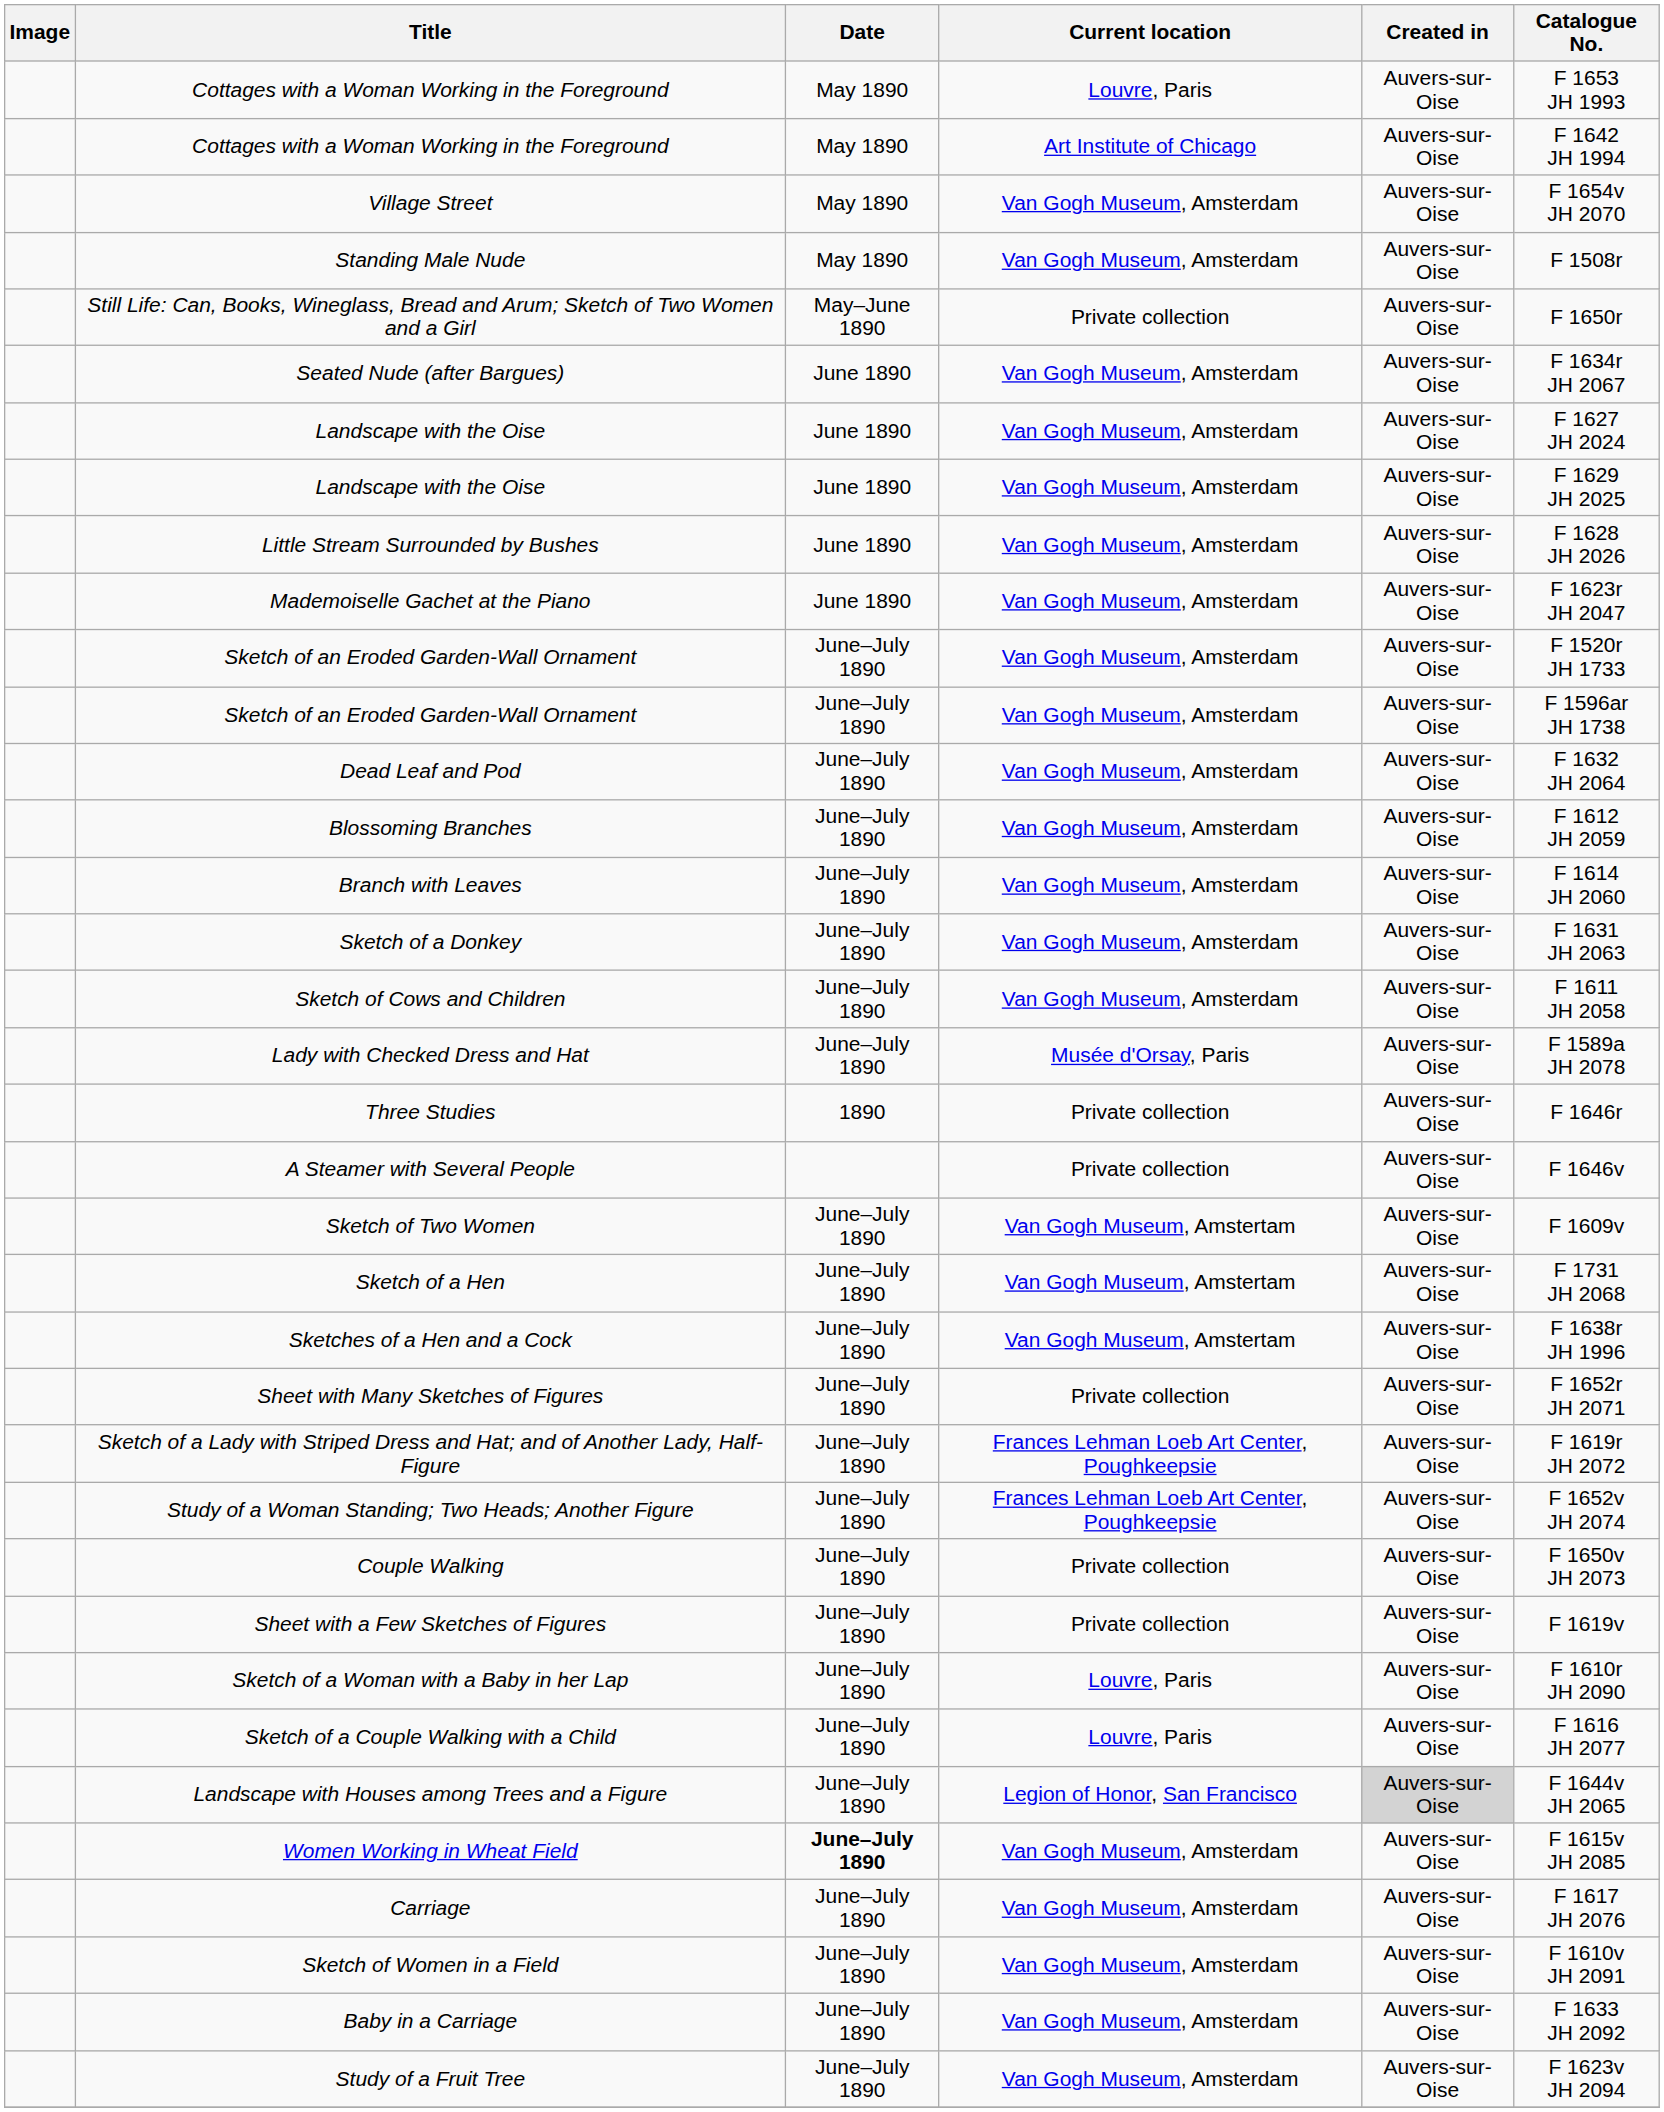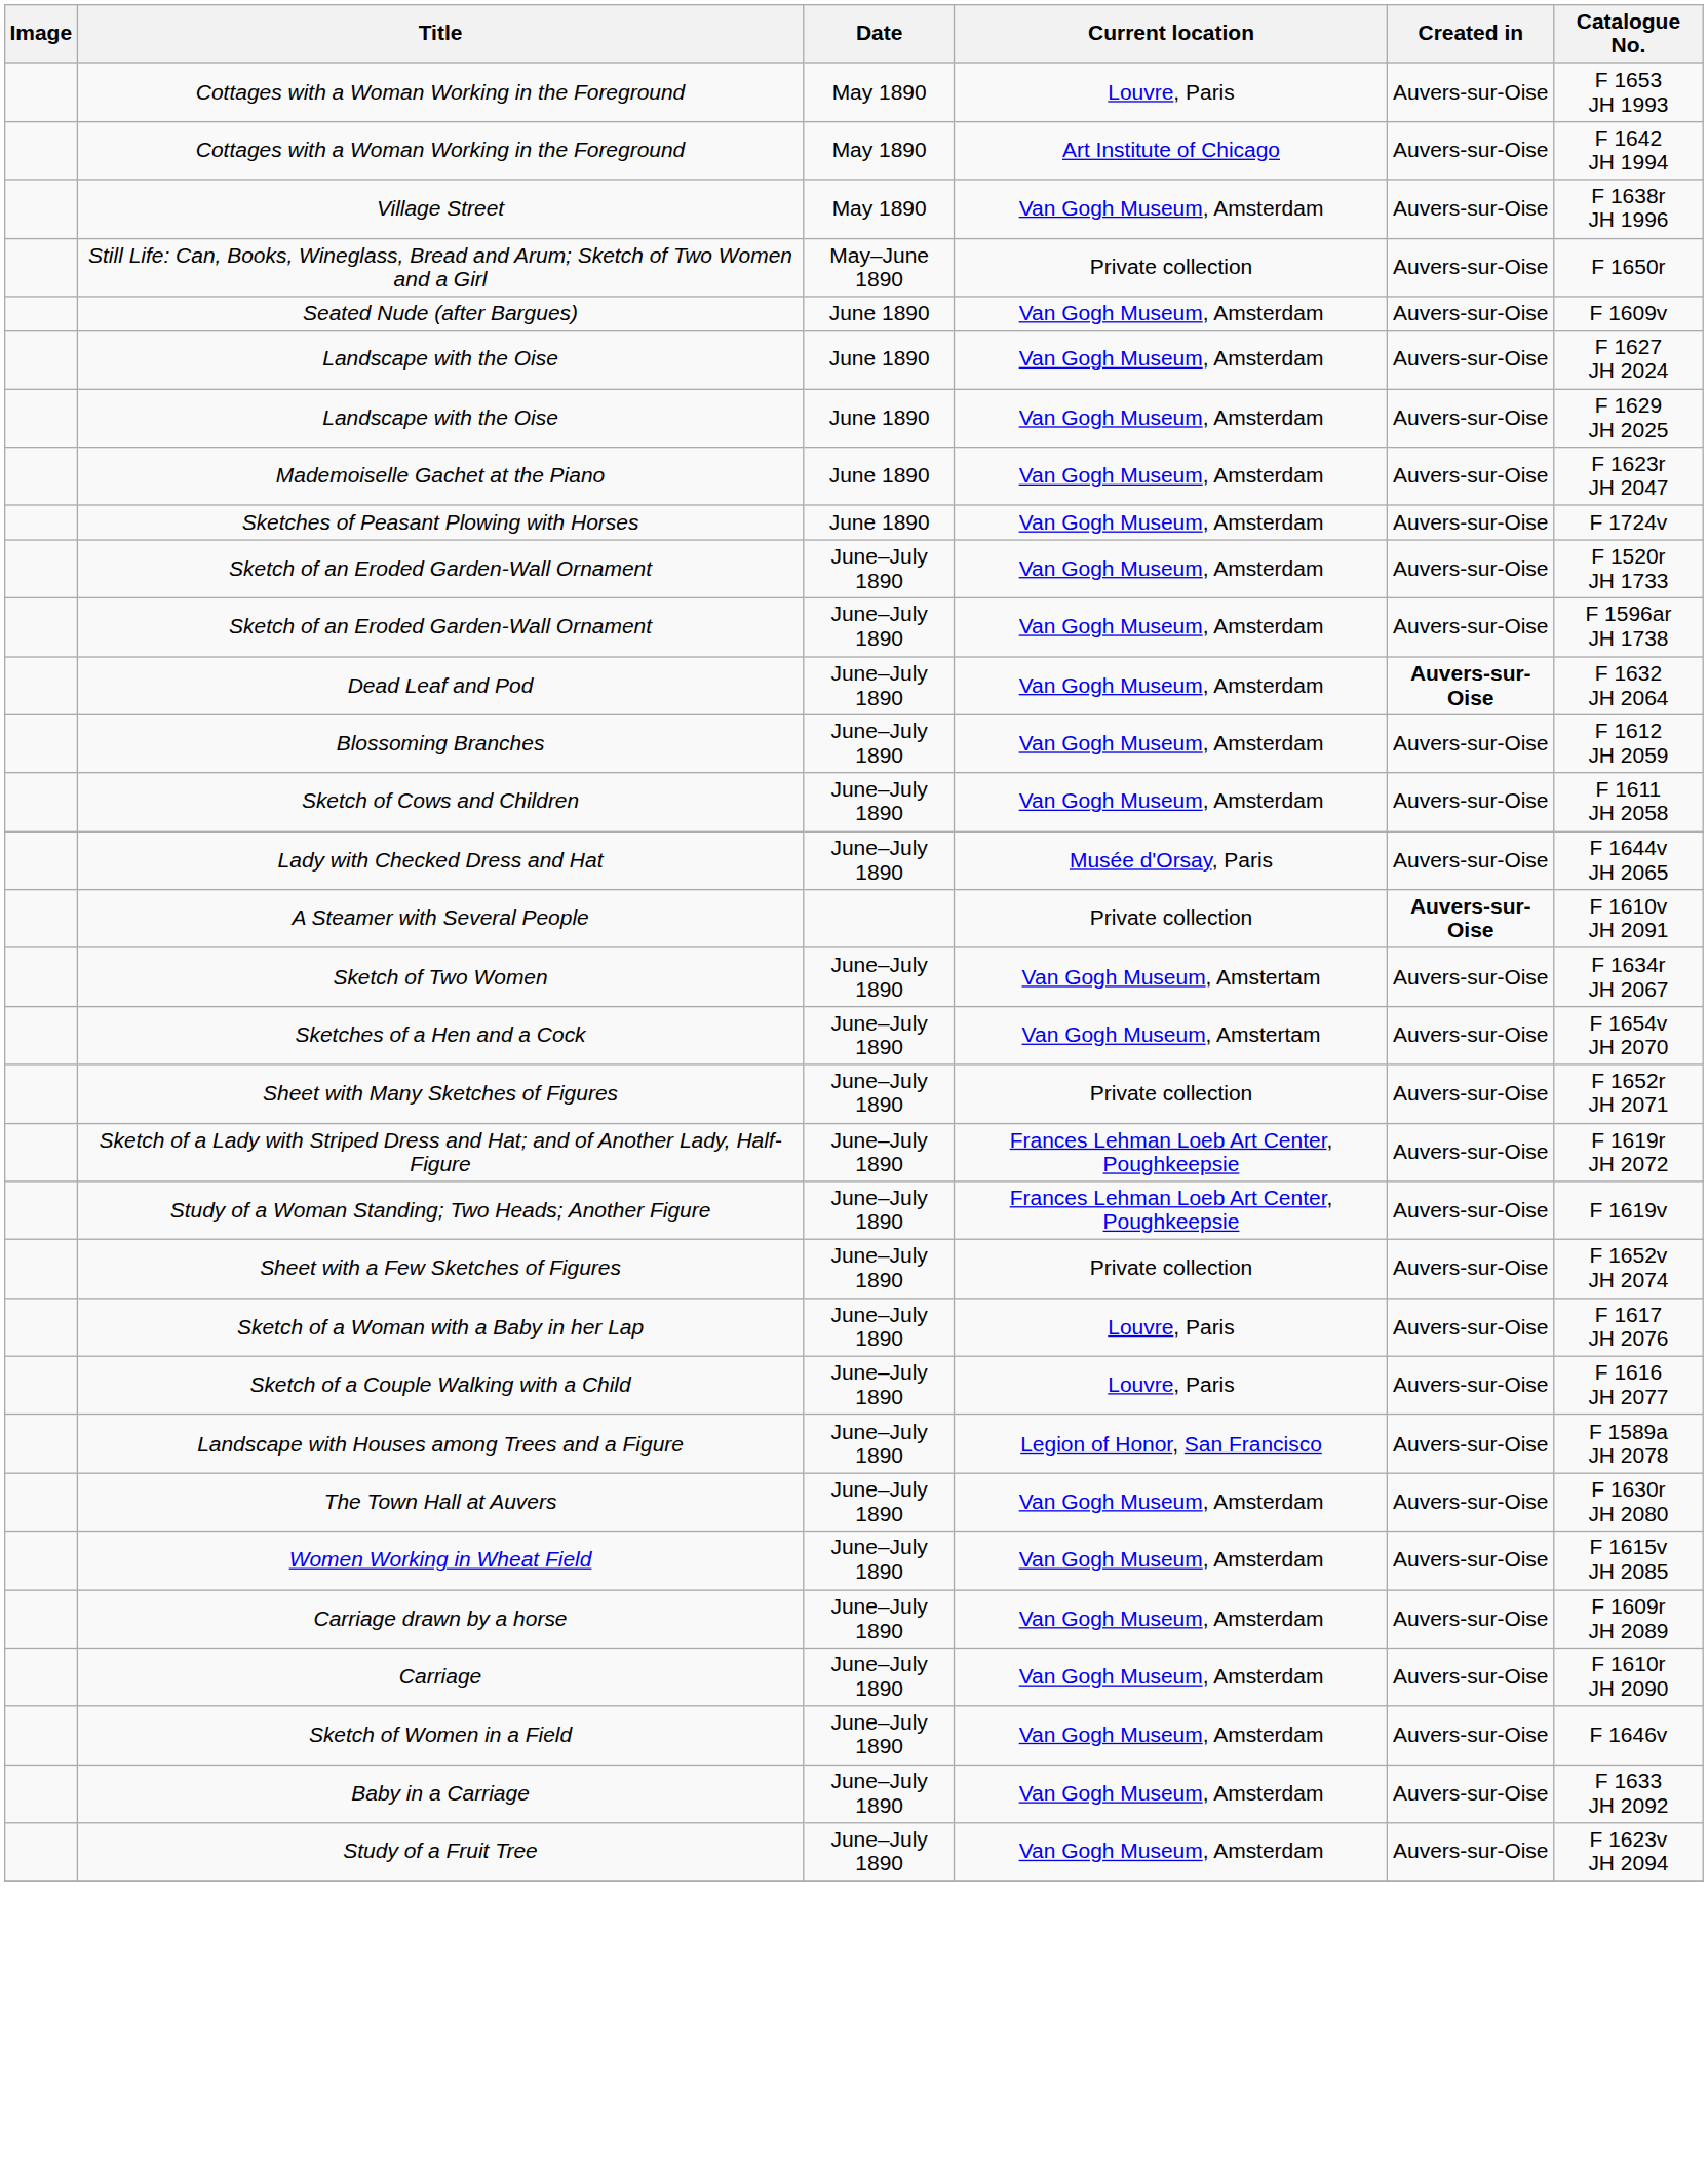 <table class="wikitable sortable" style="font-size:100%; text-align: center; width:100%">
 <tr>
 <th>Image</th>
 <th>Title</th>
 <th>Date</th>
 <th>Current location</th>
 <th>Created in</th>
 <th>Catalogue No.</th>
 </tr>
 <tr>
 <td></td>
 <td><em>Cottages with a Woman Working in the Foreground</em></td>
 <td>May 1890</td>
 <td><a href='#'>Louvre</a>, Paris</td>
 <td>Auvers-sur-Oise</td>
 <td>F 1653<br>JH 1993</td>
 </tr>
 <tr>
 <td></td>
 <td><em>Cottages with a Woman Working in the Foreground</em></td>
 <td>May 1890</td>
 <td><a href='#'>Art Institute of Chicago</a></td>
 <td>Auvers-sur-Oise</td>
 <td>F 1642<br>JH 1994</td>
 </tr>
 <tr>
 <td></td>
 <td><em>Village Street</em></td>
 <td>May 1890</td>
 <td><a href='#'>Van Gogh Museum</a>, Amsterdam</td>
 <td>Auvers-sur-Oise</td>
-<td>F 1654v<br>JH 2070</td>
-</tr>
-<tr>
-<td></td>
-<td><em>Standing Male Nude</em></td>
-<td>May 1890</td>
-<td><a href='#'>Van Gogh Museum</a>, Amsterdam</td>
-<td>Auvers-sur-Oise</td>
-<td>F 1508r</td>
+<td>F 1638r<br>JH 1996</td>
 </tr>
 <tr>
 <td></td>
 <td><em>Still Life: Can, Books, Wineglass, Bread and Arum; Sketch of Two Women and a Girl</em></td>
 <td>May–June 1890</td>
 <td>Private collection</td>
 <td>Auvers-sur-Oise</td>
 <td>F 1650r</td>
 </tr>
 <tr>
 <td></td>
 <td><em>Seated Nude (after Bargues)</em></td>
 <td>June 1890</td>
 <td><a href='#'>Van Gogh Museum</a>, Amsterdam</td>
 <td>Auvers-sur-Oise</td>
-<td>F 1634r<br>JH 2067</td>
+<td>F 1609v</td>
 </tr>
 <tr>
 <td></td>
 <td><em>Landscape with the Oise</em></td>
 <td>June 1890</td>
 <td><a href='#'>Van Gogh Museum</a>, Amsterdam</td>
 <td>Auvers-sur-Oise</td>
 <td>F 1627<br>JH 2024</td>
 </tr>
 <tr>
 <td></td>
 <td><em>Landscape with the Oise</em></td>
 <td>June 1890</td>
 <td><a href='#'>Van Gogh Museum</a>, Amsterdam</td>
 <td>Auvers-sur-Oise</td>
 <td>F 1629<br>JH 2025</td>
 </tr>
 <tr>
 <td></td>
-<td><em>Little Stream Surrounded by Bushes</em></td>
-<td>June 1890</td>
-<td><a href='#'>Van Gogh Museum</a>, Amsterdam</td>
-<td>Auvers-sur-Oise</td>
-<td>F 1628<br>JH 2026</td>
-</tr>
-<tr>
-<td></td>
 <td><em>Mademoiselle Gachet at the Piano</em></td>
 <td>June 1890</td>
 <td><a href='#'>Van Gogh Museum</a>, Amsterdam</td>
 <td>Auvers-sur-Oise</td>
 <td>F 1623r<br>JH 2047</td>
+</tr>
+<tr>
+<td></td>
+<td><em>Sketches of Peasant Plowing with Horses</em></td>
+<td>June 1890</td>
+<td><a href='#'>Van Gogh Museum</a>, Amsterdam</td>
+<td>Auvers-sur-Oise</td>
+<td>F 1724v</td>
 </tr>
 <tr>
 <td></td>
 <td><em>Sketch of an Eroded Garden-Wall Ornament</em></td>
 <td>June–July 1890</td>
 <td><a href='#'>Van Gogh Museum</a>, Amsterdam</td>
 <td>Auvers-sur-Oise</td>
 <td>F 1520r<br>JH 1733</td>
 </tr>
 <tr>
 <td></td>
 <td><em>Sketch of an Eroded Garden-Wall Ornament</em></td>
 <td>June–July 1890</td>
 <td><a href='#'>Van Gogh Museum</a>, Amsterdam</td>
 <td>Auvers-sur-Oise</td>
 <td>F 1596ar<br>JH 1738</td>
 </tr>
 <tr>
 <td></td>
 <td><em>Dead Leaf and Pod</em></td>
 <td>June–July 1890</td>
 <td><a href='#'>Van Gogh Museum</a>, Amsterdam</td>
-<td>Auvers-sur-Oise</td>
+<td><strong>Auvers-sur-Oise</strong></td>
 <td>F 1632<br>JH 2064</td>
 </tr>
 <tr>
 <td></td>
 <td><em>Blossoming Branches</em></td>
 <td>June–July 1890</td>
 <td><a href='#'>Van Gogh Museum</a>, Amsterdam</td>
 <td>Auvers-sur-Oise</td>
 <td>F 1612<br>JH 2059</td>
-</tr>
-<tr>
-<td></td>
-<td><em>Branch with Leaves</em></td>
-<td>June–July 1890</td>
-<td><a href='#'>Van Gogh Museum</a>, Amsterdam</td>
-<td>Auvers-sur-Oise</td>
-<td>F 1614<br>JH 2060</td>
-</tr>
-<tr>
-<td></td>
-<td><em>Sketch of a Donkey</em></td>
-<td>June–July 1890</td>
-<td><a href='#'>Van Gogh Museum</a>, Amsterdam</td>
-<td>Auvers-sur-Oise</td>
-<td>F 1631<br>JH 2063</td>
 </tr>
 <tr>
 <td></td>
 <td><em>Sketch of Cows and Children</em></td>
 <td>June–July 1890</td>
 <td><a href='#'>Van Gogh Museum</a>, Amsterdam</td>
 <td>Auvers-sur-Oise</td>
 <td>F 1611<br>JH 2058</td>
 </tr>
 <tr>
 <td></td>
 <td><em>Lady with Checked Dress and Hat</em></td>
 <td>June–July 1890</td>
 <td><a href='#'>Musée d'Orsay</a>, Paris</td>
 <td>Auvers-sur-Oise</td>
-<td>F 1589a<br>JH 2078</td>
-</tr>
-<tr>
-<td></td>
-<td><em>Three Studies</em></td>
-<td>1890</td>
-<td>Private collection</td>
-<td>Auvers-sur-Oise</td>
-<td>F 1646r</td>
+<td>F 1644v<br>JH 2065</td>
 </tr>
 <tr>
 <td></td>
 <td><em>A Steamer with Several People</em></td>
 <td></td>
 <td>Private collection</td>
-<td>Auvers-sur-Oise</td>
-<td>F 1646v</td>
+<td><strong>Auvers-sur-Oise</strong></td>
+<td>F 1610v<br>JH 2091</td>
 </tr>
 <tr>
 <td></td>
 <td><em>Sketch of Two Women</em></td>
 <td>June–July 1890</td>
 <td><a href='#'>Van Gogh Museum</a>, Amstertam</td>
 <td>Auvers-sur-Oise</td>
-<td>F 1609v</td>
-</tr>
-<tr>
-<td></td>
-<td><em>Sketch of a Hen</em></td>
-<td>June–July 1890</td>
-<td><a href='#'>Van Gogh Museum</a>, Amstertam</td>
-<td>Auvers-sur-Oise</td>
-<td>F 1731<br>JH 2068</td>
+<td>F 1634r<br>JH 2067</td>
 </tr>
 <tr>
 <td></td>
 <td><em>Sketches of a Hen and a Cock</em></td>
 <td>June–July 1890</td>
 <td><a href='#'>Van Gogh Museum</a>, Amstertam</td>
 <td>Auvers-sur-Oise</td>
-<td>F 1638r<br>JH 1996</td>
+<td>F 1654v<br>JH 2070</td>
 </tr>
 <tr>
 <td></td>
 <td><em>Sheet with Many Sketches of Figures</em></td>
 <td>June–July 1890</td>
 <td>Private collection</td>
 <td>Auvers-sur-Oise</td>
 <td>F 1652r<br>JH 2071</td>
 </tr>
 <tr>
 <td></td>
 <td><em>Sketch of a Lady with Striped Dress and Hat; and of Another Lady, Half-Figure</em></td>
 <td>June–July 1890</td>
 <td><a href='#'>Frances Lehman Loeb Art Center</a>, <a href='#'>Poughkeepsie</a></td>
 <td>Auvers-sur-Oise</td>
 <td>F 1619r<br>JH 2072</td>
 </tr>
 <tr>
 <td></td>
 <td><em>Study of a Woman Standing; Two Heads; Another Figure</em></td>
 <td>June–July 1890</td>
 <td><a href='#'>Frances Lehman Loeb Art Center</a>, <a href='#'>Poughkeepsie</a></td>
 <td>Auvers-sur-Oise</td>
-<td>F 1652v<br>JH 2074</td>
-</tr>
-<tr>
-<td></td>
-<td><em>Couple Walking</em></td>
-<td>June–July 1890</td>
-<td>Private collection</td>
-<td>Auvers-sur-Oise</td>
-<td>F 1650v<br>JH 2073</td>
+<td>F 1619v</td>
 </tr>
 <tr>
 <td></td>
 <td><em>Sheet with a Few Sketches of Figures</em></td>
 <td>June–July 1890</td>
 <td>Private collection</td>
 <td>Auvers-sur-Oise</td>
-<td>F 1619v</td>
+<td>F 1652v<br>JH 2074</td>
 </tr>
 <tr>
 <td></td>
 <td><em>Sketch of a Woman with a Baby in her Lap</em></td>
 <td>June–July 1890</td>
 <td><a href='#'>Louvre</a>, Paris</td>
 <td>Auvers-sur-Oise</td>
-<td>F 1610r<br>JH 2090</td>
+<td>F 1617<br>JH 2076</td>
 </tr>
 <tr>
 <td></td>
 <td><em>Sketch of a Couple Walking with a Child</em></td>
 <td>June–July 1890</td>
 <td><a href='#'>Louvre</a>, Paris</td>
 <td>Auvers-sur-Oise</td>
 <td>F 1616<br>JH 2077</td>
 </tr>
 <tr>
 <td></td>
 <td><em>Landscape with Houses among Trees and a Figure</em></td>
 <td>June–July 1890</td>
 <td><a href='#'>Legion of Honor</a>, <a href='#'>San Francisco</a></td>
-<td style="background: lightgrey;">Auvers-sur-Oise</td>
-<td>F 1644v<br>JH 2065</td>
+<td>Auvers-sur-Oise</td>
+<td>F 1589a<br>JH 2078</td>
+</tr>
+<tr>
+<td></td>
+<td><em>The Town Hall at Auvers</em></td>
+<td>June–July 1890</td>
+<td><a href='#'>Van Gogh Museum</a>, Amsterdam</td>
+<td>Auvers-sur-Oise</td>
+<td>F 1630r<br>JH 2080</td>
 </tr>
 <tr>
 <td></td>
 <td><em><a href='#'>Women Working in Wheat Field</a></em></td>
-<td><strong>June–July 1890</strong></td>
+<td>June–July 1890</td>
 <td><a href='#'>Van Gogh Museum</a>, Amsterdam</td>
 <td>Auvers-sur-Oise</td>
 <td>F 1615v<br>JH 2085</td>
+</tr>
+<tr>
+<td></td>
+<td><em>Carriage drawn by a horse</em></td>
+<td>June–July 1890</td>
+<td><a href='#'>Van Gogh Museum</a>, Amsterdam</td>
+<td>Auvers-sur-Oise</td>
+<td>F 1609r<br>JH 2089</td>
 </tr>
 <tr>
 <td></td>
 <td><em>Carriage</em></td>
 <td>June–July 1890</td>
 <td><a href='#'>Van Gogh Museum</a>, Amsterdam</td>
 <td>Auvers-sur-Oise</td>
-<td>F 1617<br>JH 2076</td>
+<td>F 1610r<br>JH 2090</td>
 </tr>
 <tr>
 <td></td>
 <td><em>Sketch of Women in a Field</em></td>
 <td>June–July 1890</td>
 <td><a href='#'>Van Gogh Museum</a>, Amsterdam</td>
 <td>Auvers-sur-Oise</td>
-<td>F 1610v<br>JH 2091</td>
+<td>F 1646v</td>
 </tr>
 <tr>
 <td></td>
 <td><em>Baby in a Carriage</em></td>
 <td>June–July 1890</td>
 <td><a href='#'>Van Gogh Museum</a>, Amsterdam</td>
 <td>Auvers-sur-Oise</td>
 <td>F 1633<br>JH 2092</td>
 </tr>
 <tr>
 <td></td>
 <td><em>Study of a Fruit Tree</em></td>
 <td>June–July 1890</td>
 <td><a href='#'>Van Gogh Museum</a>, Amsterdam</td>
 <td>Auvers-sur-Oise</td>
 <td>F 1623v<br>JH 2094</td>
 </tr>
 <tr>
 </tr>
 </table>
